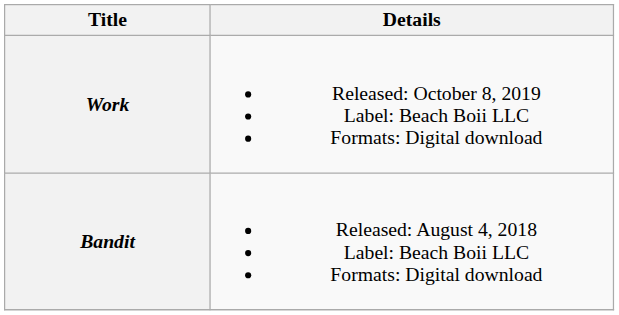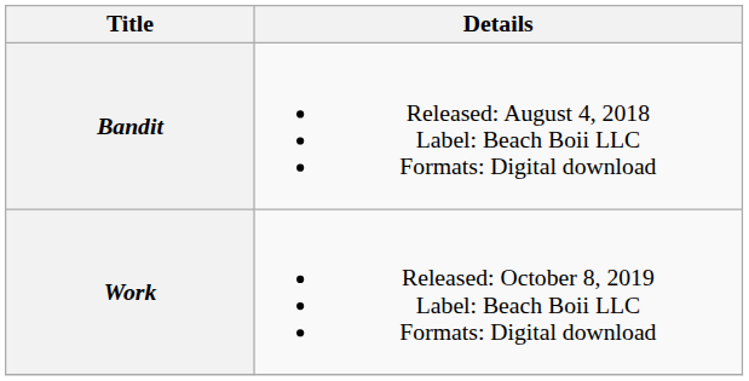 <table class="wikitable plainrowheaders" style="text-align:center">
 <tr>
 <th scope="col" style="width:10em">Title</th>
 <th scope="col" style="width:20em">Details</th>
 </tr>
 <tr>
+<th scope="row"><em>Bandit</em></th>
+<td><br><ul><li>Released: August 4, 2018</li><li>Label: Beach Boii LLC</li><li>Formats: Digital download</li></ul></td>
+</tr>
+<tr>
 <th scope="row"><em>Work</em></th>
 <td><br><ul><li>Released: October 8, 2019</li><li>Label: Beach Boii LLC</li><li>Formats: Digital download</li></ul></td>
 </tr>
 <tr>
-<th scope="row"><em>Bandit</em></th>
-<td><br><ul><li>Released: August 4, 2018</li><li>Label: Beach Boii LLC</li><li>Formats: Digital download</li></ul></td>
-</tr>
-<tr>
 </tr>
 </table>
